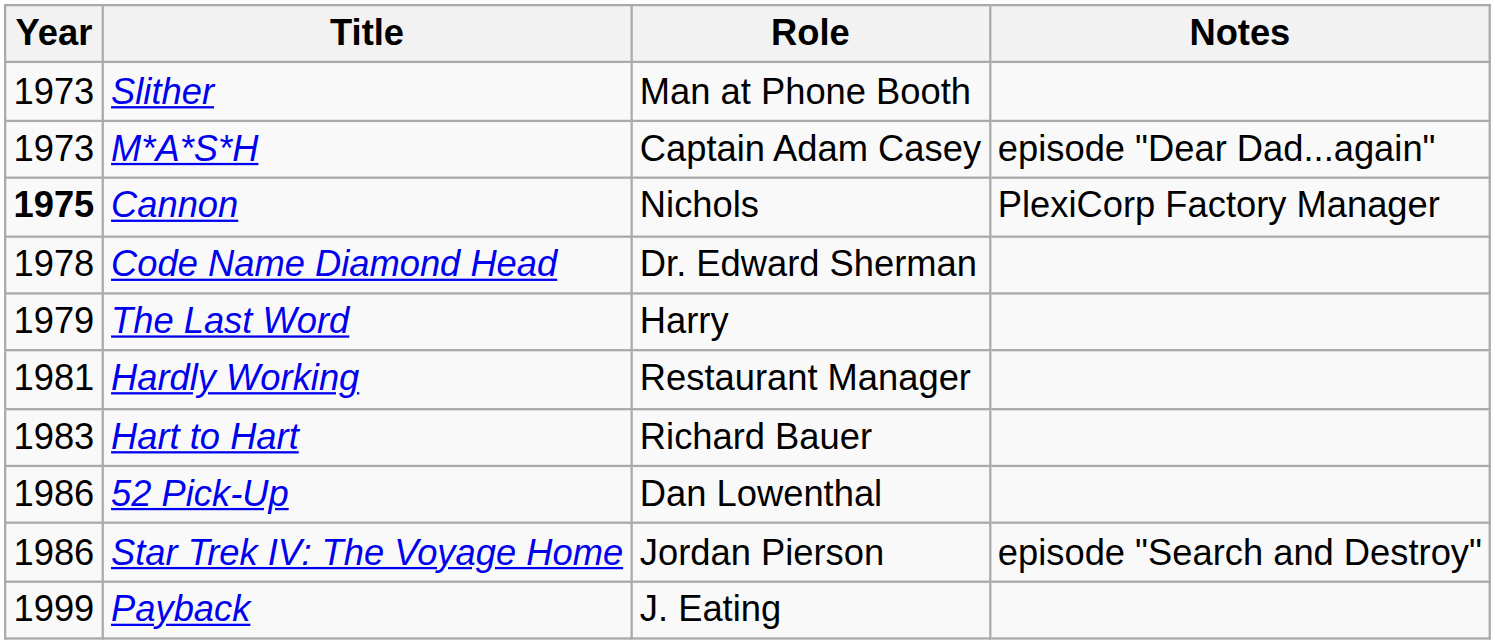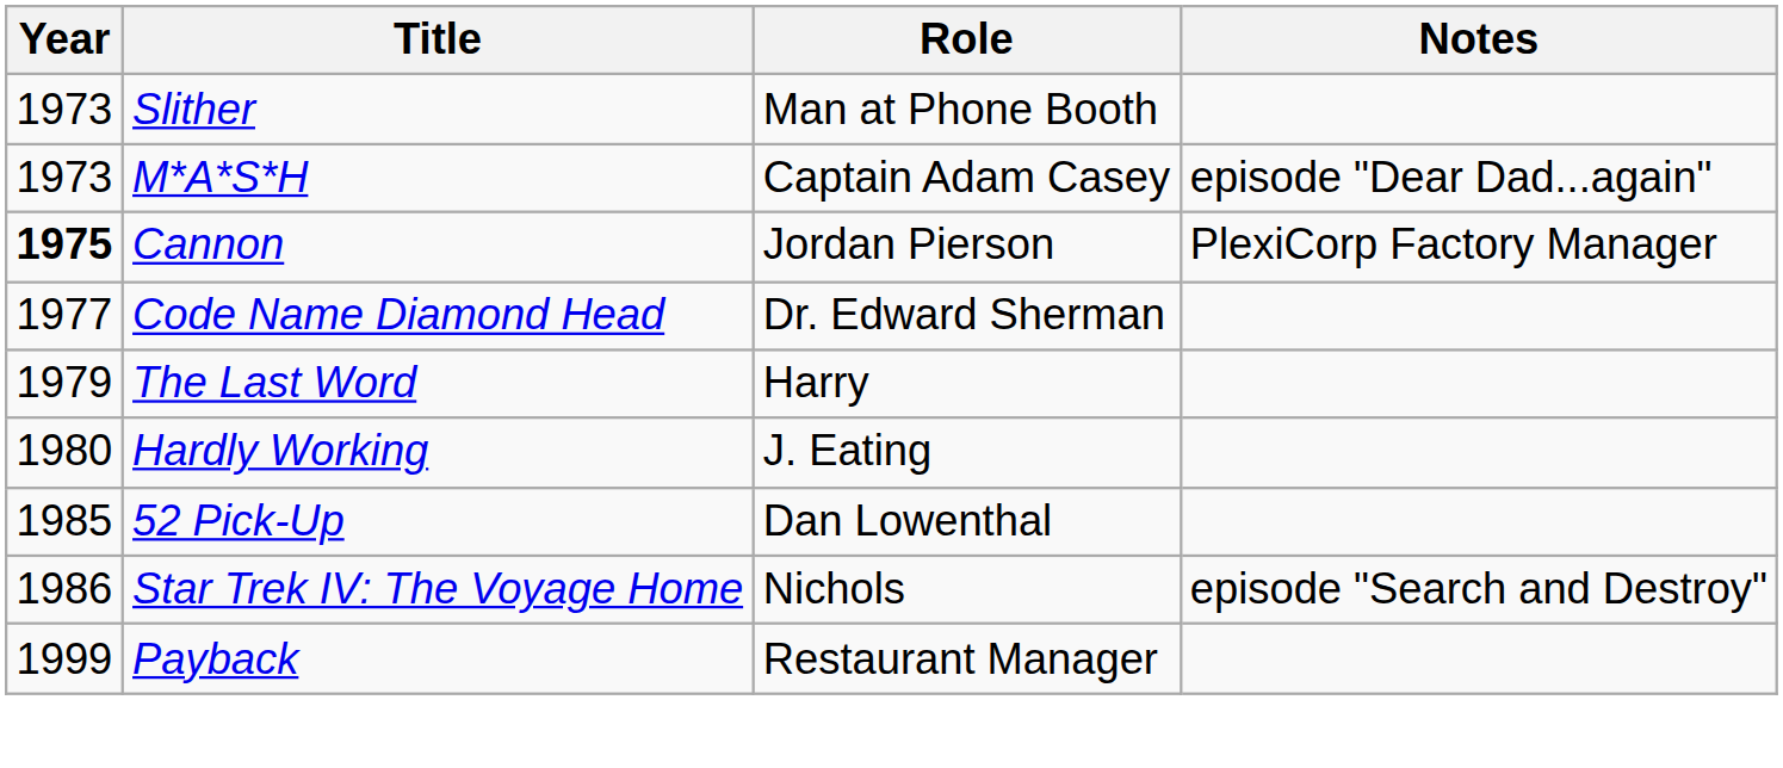 <table class="wikitable">
 <tr>
 <th>Year</th>
 <th>Title</th>
 <th>Role</th>
 <th>Notes</th>
 </tr>
 <tr>
 <td>1973</td>
 <td><em><a href='#'>Slither</a></em></td>
 <td>Man at Phone Booth</td>
 <td></td>
 </tr>
 <tr>
 <td>1973</td>
 <td><em><a href='#'>M*A*S*H</a></em></td>
 <td>Captain Adam Casey</td>
 <td>episode "Dear Dad...again"</td>
 </tr>
 <tr>
 <td><strong>1975</strong></td>
 <td><em><a href='#'>Cannon</a></em></td>
-<td>Nichols</td>
+<td>Jordan Pierson</td>
 <td>PlexiCorp Factory Manager</td>
 </tr>
 <tr>
-<td>1978</td>
+<td>1977</td>
 <td><em><a href='#'>Code Name Diamond Head</a></em></td>
 <td>Dr. Edward Sherman</td>
 <td></td>
 </tr>
 <tr>
 <td>1979</td>
 <td><em><a href='#'>The Last Word</a></em></td>
 <td>Harry</td>
 <td></td>
 </tr>
 <tr>
-<td>1981</td>
+<td>1980</td>
 <td><em><a href='#'>Hardly Working</a></em></td>
-<td>Restaurant Manager</td>
+<td>J. Eating</td>
 <td></td>
 </tr>
 <tr>
-<td>1983</td>
-<td><em><a href='#'>Hart to Hart</a></em></td>
-<td>Richard Bauer</td>
-<td></td>
-</tr>
-<tr>
-<td>1986</td>
+<td>1985</td>
 <td><em><a href='#'>52 Pick-Up</a></em></td>
 <td>Dan Lowenthal</td>
 <td></td>
 </tr>
 <tr>
 <td>1986</td>
 <td><em><a href='#'>Star Trek IV: The Voyage Home</a></em></td>
-<td>Jordan Pierson</td>
+<td>Nichols</td>
 <td>episode "Search and Destroy"</td>
 </tr>
 <tr>
 <td>1999</td>
 <td><em><a href='#'>Payback</a></em></td>
-<td>J. Eating</td>
+<td>Restaurant Manager</td>
 <td></td>
 </tr>
 </table>
